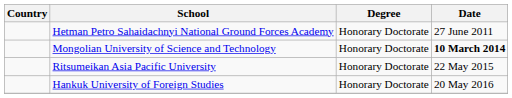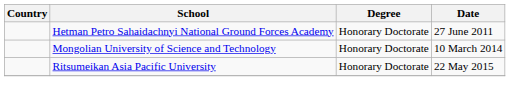 <table class="wikitable sortable">
 <tr>
 <th>Country</th>
 <th>School</th>
 <th>Degree</th>
 <th>Date</th>
 </tr>
 <tr>
 <td></td>
 <td><a href='#'>Hetman Petro Sahaidachnyi National Ground Forces Academy</a></td>
 <td>Honorary Doctorate</td>
 <td>27 June 2011</td>
 </tr>
 <tr>
 <td></td>
 <td><a href='#'>Mongolian University of Science and Technology</a></td>
 <td>Honorary Doctorate</td>
-<td><strong>10 March 2014</strong></td>
+<td>10 March 2014</td>
 </tr>
 <tr>
 <td></td>
 <td><a href='#'>Ritsumeikan Asia Pacific University</a></td>
 <td>Honorary Doctorate</td>
 <td>22 May 2015</td>
 </tr>
 <tr>
-<td></td>
-<td><a href='#'>Hankuk University of Foreign Studies</a></td>
-<td>Honorary Doctorate</td>
-<td>20 May 2016</td>
-</tr>
-<tr>
 </tr>
 </table>
